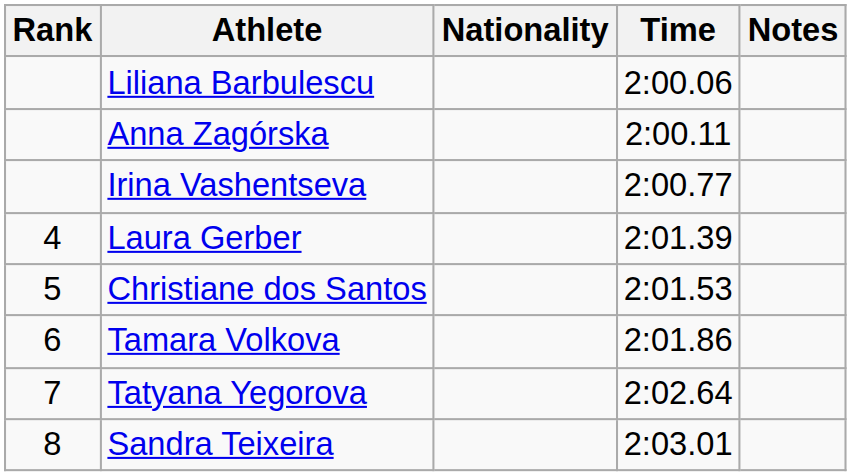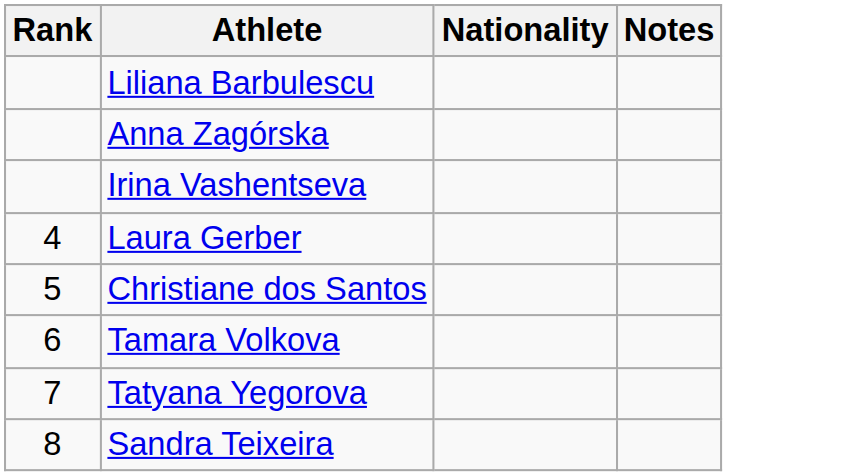 <table class="wikitable sortable" style="text-align:center">
 <tr>
 <th>Rank</th>
 <th>Athlete</th>
 <th>Nationality</th>
-<th>Time</th>
 <th>Notes</th>
 </tr>
 <tr>
 <td></td>
 <td align=left><a href='#'>Liliana Barbulescu</a></td>
 <td align=left></td>
-<td>2:00.06</td>
 <td></td>
 </tr>
 <tr>
 <td></td>
 <td align=left><a href='#'>Anna Zagórska</a></td>
 <td align=left></td>
-<td>2:00.11</td>
 <td></td>
 </tr>
 <tr>
 <td></td>
 <td align=left><a href='#'>Irina Vashentseva</a></td>
 <td align=left></td>
-<td>2:00.77</td>
 <td></td>
 </tr>
 <tr>
 <td>4</td>
 <td align=left><a href='#'>Laura Gerber</a></td>
 <td align=left></td>
-<td>2:01.39</td>
 <td></td>
 </tr>
 <tr>
 <td>5</td>
 <td align=left><a href='#'>Christiane dos Santos</a></td>
 <td align=left></td>
-<td>2:01.53</td>
 <td></td>
 </tr>
 <tr>
 <td>6</td>
 <td align=left><a href='#'>Tamara Volkova</a></td>
 <td align=left></td>
-<td>2:01.86</td>
 <td></td>
 </tr>
 <tr>
 <td>7</td>
 <td align=left><a href='#'>Tatyana Yegorova</a></td>
 <td align=left></td>
-<td>2:02.64</td>
 <td></td>
 </tr>
 <tr>
 <td>8</td>
 <td align=left><a href='#'>Sandra Teixeira</a></td>
 <td align=left></td>
-<td>2:03.01</td>
 <td></td>
 </tr>
 </table>
